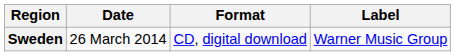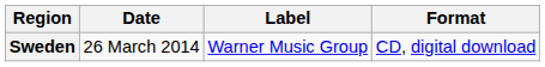 <table class="wikitable plainrowheaders">
 <tr>
 <th scope="col">Region</th>
 <th scope="col">Date</th>
+<th scope="col">Label</th>
 <th scope="col">Format</th>
-<th scope="col">Label</th>
 </tr>
 <tr>
 <th scope="row">Sweden</th>
 <td>26 March 2014</td>
+<td><a href='#'>Warner Music Group</a></td>
 <td><a href='#'>CD</a>, <a href='#'>digital download</a></td>
-<td><a href='#'>Warner Music Group</a></td>
 </tr>
 </table>
